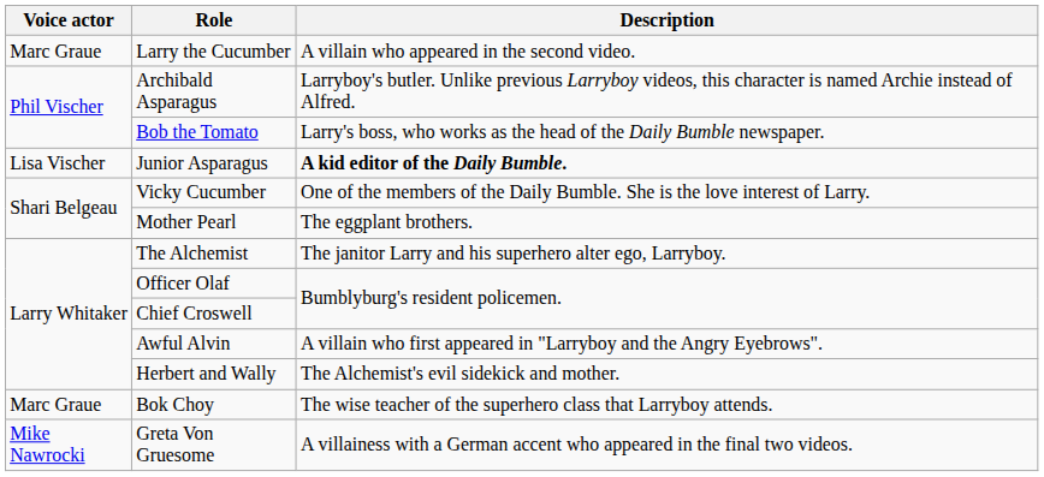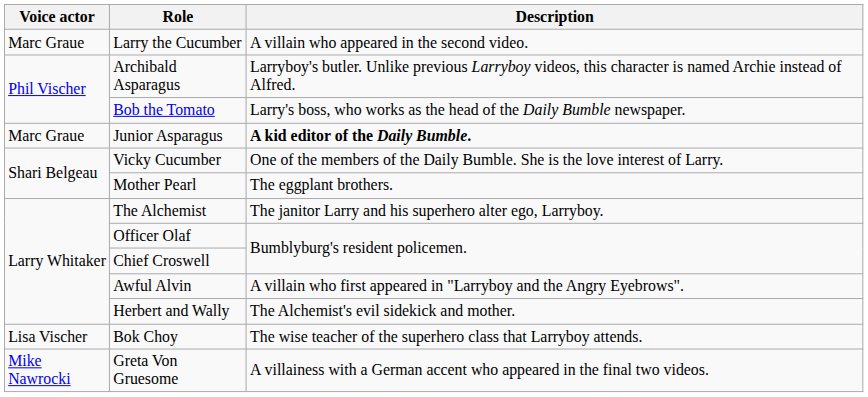 <table class="wikitable">
 <tr>
 <th>Voice actor</th>
 <th>Role</th>
 <th>Description</th>
 </tr>
 <tr>
 <td>Marc Graue</td>
 <td>Larry the Cucumber</td>
 <td>A villain who appeared in the second video.</td>
 </tr>
 <tr>
 <td rowspan=2><a href='#'>Phil Vischer</a></td>
 <td>Archibald Asparagus</td>
 <td>Larryboy's butler. Unlike previous <em>Larryboy</em> videos, this character is named Archie instead of Alfred.</td>
 </tr>
 <tr>
 <td><a href='#'>Bob the Tomato</a></td>
 <td>Larry's boss, who works as the head of the <em>Daily Bumble</em> newspaper.</td>
 </tr>
 <tr>
-<td>Lisa Vischer</td>
+<td>Marc Graue</td>
 <td>Junior Asparagus</td>
 <td><strong>A kid editor of the <em>Daily Bumble</em>.</strong></td>
 </tr>
 <tr>
 <td rowspan="2">Shari Belgeau</td>
 <td>Vicky Cucumber</td>
 <td>One of the members of the Daily Bumble. She is the love interest of Larry.</td>
 </tr>
 <tr>
 <td>Mother Pearl</td>
 <td>The eggplant brothers.</td>
 </tr>
 <tr>
 <td rowspan="5">Larry Whitaker</td>
 <td>The Alchemist</td>
 <td>The janitor Larry and his superhero alter ego, Larryboy.</td>
 </tr>
 <tr>
 <td>Officer Olaf</td>
 <td rowspan="2">Bumblyburg's resident policemen.</td>
 </tr>
 <tr>
 <td>Chief Croswell</td>
 </tr>
 <tr>
 <td>Awful Alvin</td>
 <td>A villain who first appeared in "Larryboy and the Angry Eyebrows".</td>
 </tr>
 <tr>
 <td>Herbert and Wally</td>
 <td>The Alchemist's evil sidekick and mother.</td>
 </tr>
 <tr>
-<td>Marc Graue</td>
+<td>Lisa Vischer</td>
 <td>Bok Choy</td>
 <td>The wise teacher of the superhero class that Larryboy attends.</td>
 </tr>
 <tr>
 <td><a href='#'>Mike Nawrocki</a></td>
 <td>Greta Von Gruesome</td>
 <td>A villainess with a German accent who appeared in the final two videos.</td>
 </tr>
 </table>
